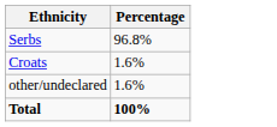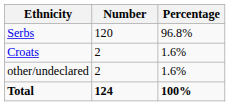 <table class="wikitable">
 <tr>
 <th width="100px">Ethnicity</th>
+<th width="80px">Number</th>
 <th width="80px">Percentage</th>
 </tr>
 <tr>
 <td><a href='#'>Serbs</a></td>
+<td>120</td>
 <td>96.8%</td>
 </tr>
 <tr>
 <td><a href='#'>Croats</a></td>
+<td>2</td>
 <td>1.6%</td>
 </tr>
 <tr>
 <td>other/undeclared</td>
+<td>2</td>
 <td>1.6%</td>
 </tr>
 <tr>
 <td><strong>Total</strong></td>
+<td><strong>124</strong></td>
 <td><strong>100%</strong></td>
 </tr>
 </table>
